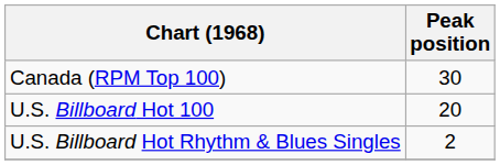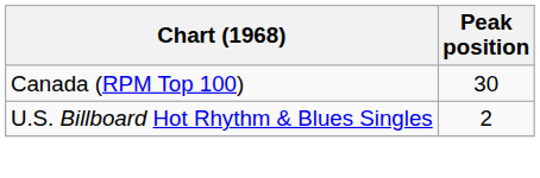 <table class="wikitable sortable">
 <tr>
 <th>Chart (1968)</th>
 <th>Peak<br>position</th>
 </tr>
 <tr>
 <td>Canada (<a href='#'>RPM Top 100</a>)</td>
 <td align="center">30</td>
 </tr>
 <tr>
-<td>U.S. <a href='#'><em>Billboard</em> Hot 100</a></td>
-<td align="center">20</td>
-</tr>
-<tr>
 <td>U.S. <em>Billboard</em> <a href='#'>Hot Rhythm & Blues Singles</a></td>
 <td align="center">2</td>
 </tr>
 <tr>
 </tr>
 </table>
